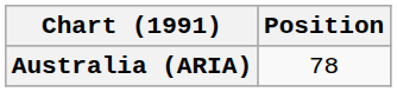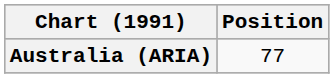 <table class="wikitable plainrowheaders" style="text-align:center">
 <tr>
 <th scope="col">Chart (1991)</th>
 <th scope="col">Position</th>
 </tr>
 <tr>
 <th scope="row">Australia (ARIA)</th>
-<td>78</td>
+<td>77</td>
 </tr>
 </table>
